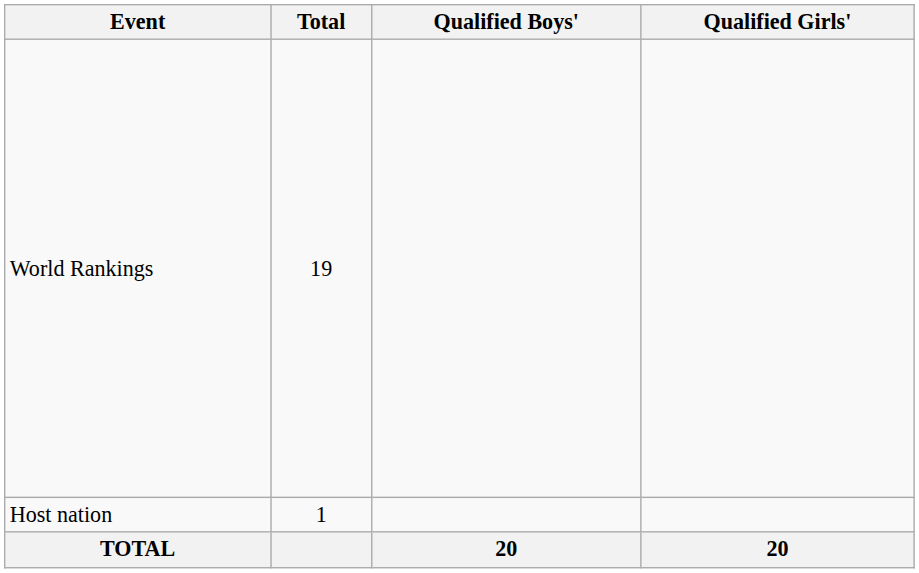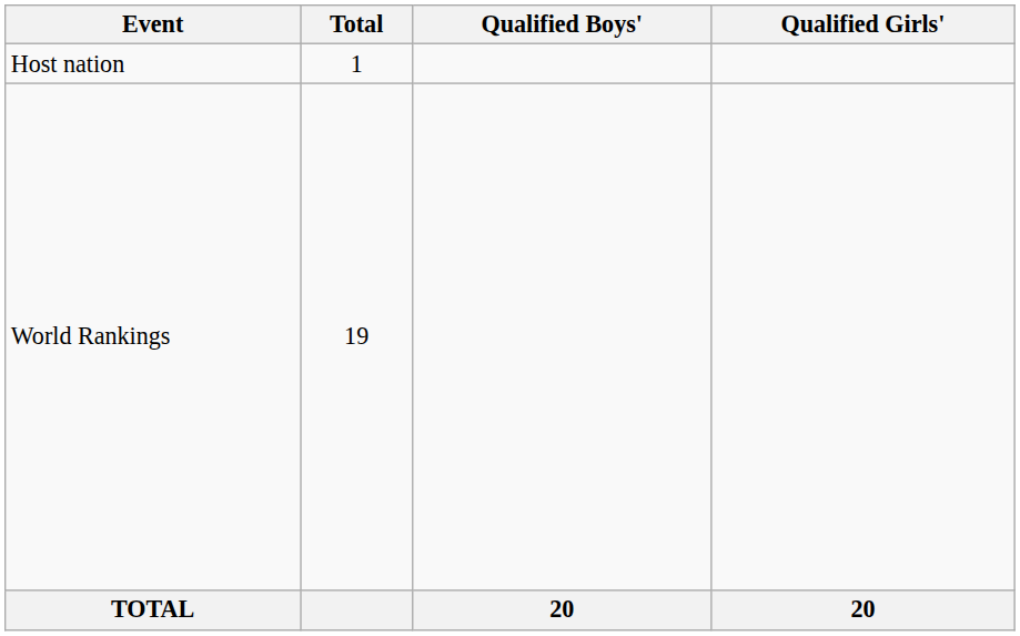 <table class="wikitable" width=660>
 <tr>
 <th>Event</th>
 <th>Total</th>
 <th>Qualified Boys'</th>
 <th>Qualified Girls'</th>
 </tr>
 <tr>
+<td>Host nation</td>
+<td align="center">1</td>
+<td></td>
+<td></td>
+</tr>
+<tr>
 <td>World Rankings</td>
 <td align="center">19</td>
 <td><br><br><br><br><br><br><br><br><br><br><br><br><br><br><br><br><br><br></td>
 <td><br><br><br><br><br><br><br><br><br><br><br><br><br><br><br><br><br><br></td>
-</tr>
-<tr>
-<td>Host nation</td>
-<td align="center">1</td>
-<td></td>
-<td></td>
 </tr>
 <tr>
 <th>TOTAL</th>
 <th></th>
 <th>20</th>
 <th>20</th>
 </tr>
 </table>
